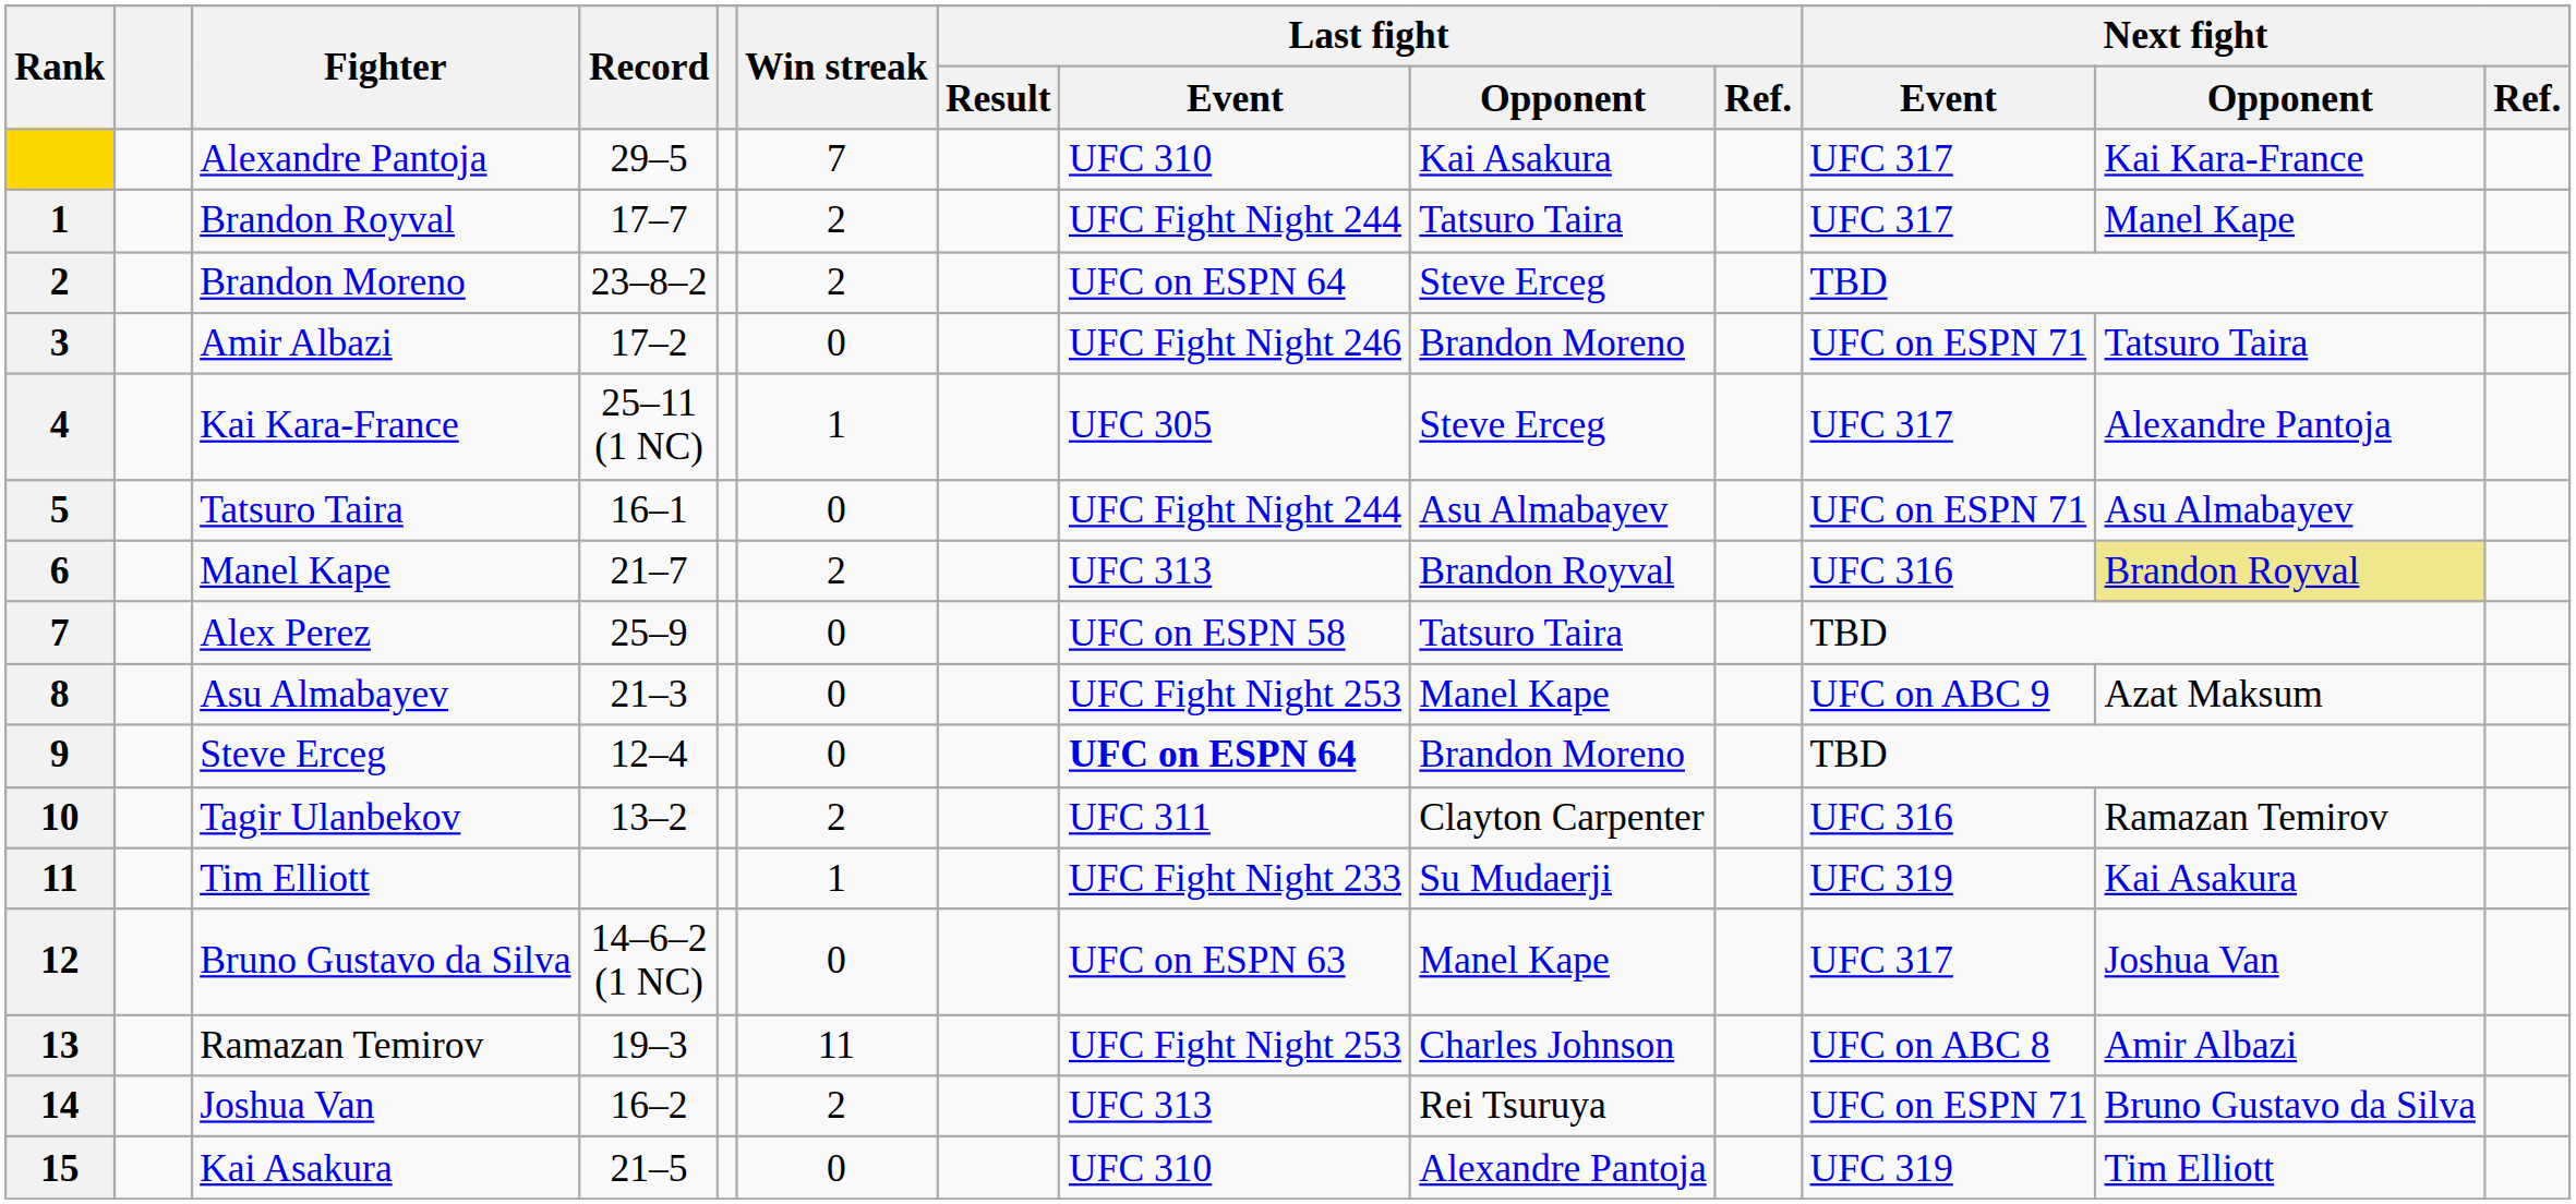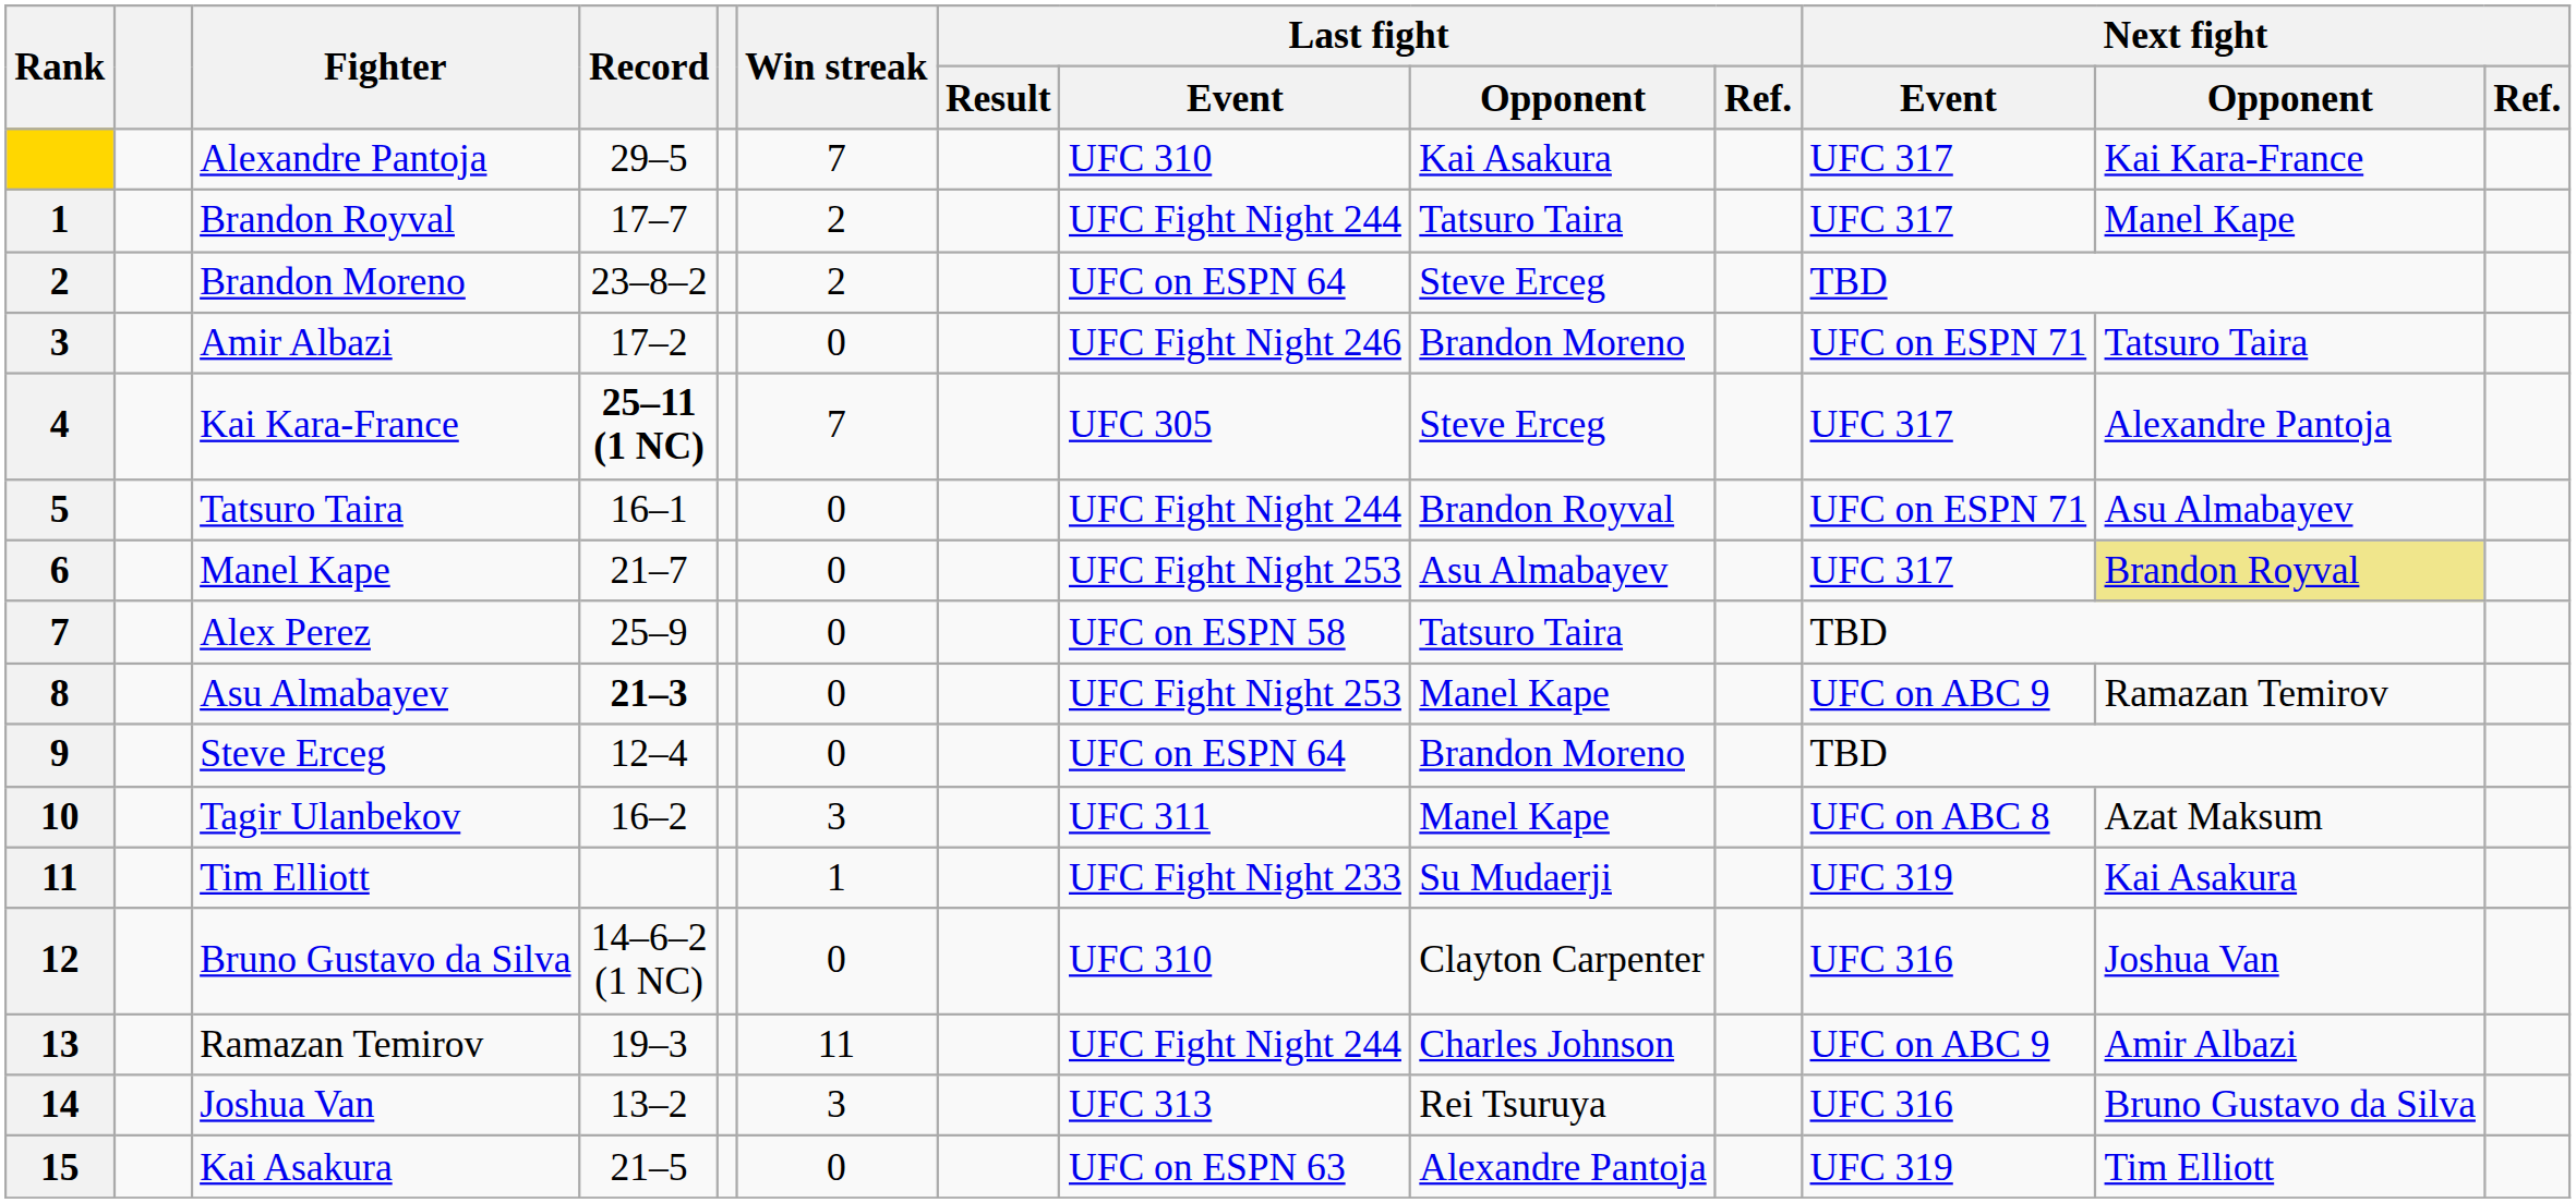 <table class="wikitable">
 <tr>
 <th rowspan=2>Rank</th>
 <th width=3% rowspan=2></th>
 <th rowspan=2>Fighter</th>
 <th rowspan=2>Record</th>
 <th rowspan=2></th>
 <th rowspan=2>Win streak</th>
 <th colspan=4>Last fight</th>
 <th colspan=3>Next fight</th>
 </tr>
 <tr>
 <th>Result</th>
 <th>Event</th>
 <th>Opponent</th>
 <th>Ref.</th>
 <th>Event</th>
 <th>Opponent</th>
 <th>Ref.</th>
 </tr>
 <tr>
 <th style="background:gold"></th>
 <td></td>
 <td><a href='#'>Alexandre Pantoja</a></td>
 <td align=center>29–5</td>
 <td align=center></td>
 <td align=center>7<br></td>
 <td></td>
 <td><a href='#'>UFC 310</a></td>
 <td><a href='#'>Kai Asakura</a></td>
 <td></td>
 <td><a href='#'>UFC 317</a></td>
 <td><a href='#'>Kai Kara-France</a></td>
 <td></td>
 </tr>
 <tr>
 <th>1</th>
 <td></td>
 <td><a href='#'>Brandon Royval</a></td>
 <td align="center">17–7</td>
 <td align="center"></td>
 <td align="center">2</td>
 <td></td>
 <td><a href='#'>UFC Fight Night 244</a></td>
 <td><a href='#'>Tatsuro Taira</a></td>
 <td></td>
 <td><a href='#'>UFC 317</a></td>
 <td><a href='#'>Manel Kape</a></td>
 <td></td>
 </tr>
 <tr>
 <th>2</th>
 <td></td>
 <td><a href='#'>Brandon Moreno</a></td>
 <td align=center>23–8–2</td>
 <td align=center></td>
 <td align=center>2</td>
 <td></td>
 <td><a href='#'>UFC on ESPN 64</a></td>
 <td><a href='#'>Steve Erceg</a></td>
 <td></td>
 <td colspan=2><a href='#'>TBD</a></td>
 <td></td>
 </tr>
 <tr>
 <th>3</th>
 <td></td>
 <td><a href='#'>Amir Albazi</a></td>
 <td align="center">17–2</td>
 <td align="center"></td>
 <td align="center">0</td>
 <td></td>
 <td><a href='#'>UFC Fight Night 246</a></td>
 <td><a href='#'>Brandon Moreno</a></td>
 <td></td>
 <td><a href='#'>UFC on ESPN 71</a></td>
 <td><a href='#'>Tatsuro Taira</a></td>
 <td></td>
 </tr>
 <tr>
 <th>4</th>
 <td></td>
 <td><a href='#'>Kai Kara-France</a></td>
-<td align=center>25–11<br>(1 NC)</td>
+<td align=center><strong>25–11<br>(1 NC)</strong></td>
 <td align=center></td>
-<td align=center>1</td>
+<td align=center>7</td>
 <td></td>
 <td><a href='#'>UFC 305</a></td>
 <td><a href='#'>Steve Erceg</a></td>
 <td></td>
 <td><a href='#'>UFC 317</a></td>
 <td><a href='#'>Alexandre Pantoja</a></td>
 <td></td>
 </tr>
 <tr>
 <th>5</th>
 <td></td>
 <td><a href='#'>Tatsuro Taira</a></td>
 <td align=center>16–1</td>
 <td align=center></td>
 <td align=center>0</td>
 <td></td>
 <td><a href='#'>UFC Fight Night 244</a></td>
-<td><a href='#'>Asu Almabayev</a></td>
+<td><a href='#'>Brandon Royval</a></td>
 <td></td>
 <td><a href='#'>UFC on ESPN 71</a></td>
 <td><a href='#'>Asu Almabayev</a></td>
 <td></td>
 </tr>
 <tr>
 <th>6</th>
 <td></td>
 <td><a href='#'>Manel Kape</a></td>
 <td align=center>21–7</td>
 <td align=center></td>
-<td align=center>2</td>
+<td align=center>0</td>
 <td></td>
-<td><a href='#'>UFC 313</a></td>
-<td><a href='#'>Brandon Royval</a></td>
+<td><a href='#'>UFC Fight Night 253</a></td>
+<td><a href='#'>Asu Almabayev</a></td>
 <td></td>
-<td><a href='#'>UFC 316</a></td>
+<td><a href='#'>UFC 317</a></td>
 <td style="background: khaki;"><a href='#'>Brandon Royval</a></td>
 <td></td>
 </tr>
 <tr>
 <th>7</th>
 <td></td>
 <td><a href='#'>Alex Perez</a></td>
 <td align=center>25–9</td>
 <td align=center></td>
 <td align=center>0</td>
 <td></td>
 <td><a href='#'>UFC on ESPN 58</a></td>
 <td><a href='#'>Tatsuro Taira</a></td>
 <td></td>
 <td colspan=2>TBD</td>
 <td></td>
 </tr>
 <tr>
 <th>8</th>
 <td></td>
 <td><a href='#'>Asu Almabayev</a></td>
-<td align=center>21–3</td>
+<td align=center><strong>21–3</strong></td>
 <td align=center></td>
 <td align=center>0</td>
 <td></td>
 <td><a href='#'>UFC Fight Night 253</a></td>
 <td><a href='#'>Manel Kape</a></td>
 <td></td>
 <td><a href='#'>UFC on ABC 9</a></td>
-<td>Azat Maksum</td>
+<td>Ramazan Temirov</td>
 <td></td>
 </tr>
 <tr>
 <th>9</th>
 <td></td>
 <td><a href='#'>Steve Erceg</a></td>
 <td align=center>12–4</td>
 <td align=center></td>
 <td align=center>0</td>
 <td></td>
-<td><strong><a href='#'>UFC on ESPN 64</a></strong></td>
+<td><a href='#'>UFC on ESPN 64</a></td>
 <td><a href='#'>Brandon Moreno</a></td>
 <td></td>
 <td colspan=2>TBD</td>
 <td></td>
 </tr>
 <tr>
 <th>10</th>
 <td></td>
 <td><a href='#'>Tagir Ulanbekov</a></td>
-<td align=center>13–2</td>
+<td align=center>16–2</td>
 <td align=center></td>
-<td align=center>2</td>
+<td align=center>3</td>
 <td></td>
 <td><a href='#'>UFC 311</a></td>
-<td>Clayton Carpenter</td>
+<td><a href='#'>Manel Kape</a></td>
 <td></td>
-<td><a href='#'>UFC 316</a></td>
-<td>Ramazan Temirov</td>
+<td><a href='#'>UFC on ABC 8</a></td>
+<td>Azat Maksum</td>
 <td></td>
 </tr>
 <tr>
 <th>11</th>
 <td></td>
 <td><a href='#'>Tim Elliott</a></td>
 <td align=center></td>
 <td align=center></td>
 <td align=center>1</td>
 <td></td>
 <td><a href='#'>UFC Fight Night 233</a></td>
 <td><a href='#'>Su Mudaerji</a></td>
 <td></td>
 <td><a href='#'>UFC 319</a></td>
 <td><a href='#'>Kai Asakura</a></td>
 <td></td>
 </tr>
 <tr>
 <th>12</th>
 <td></td>
 <td><a href='#'>Bruno Gustavo da Silva</a></td>
 <td align=center>14–6–2<br>(1 NC)</td>
 <td align=center></td>
 <td align=center>0</td>
 <td></td>
-<td><a href='#'>UFC on ESPN 63</a></td>
-<td><a href='#'>Manel Kape</a></td>
+<td><a href='#'>UFC 310</a></td>
+<td>Clayton Carpenter</td>
 <td></td>
-<td><a href='#'>UFC 317</a></td>
+<td><a href='#'>UFC 316</a></td>
 <td><a href='#'>Joshua Van</a></td>
 <td></td>
 </tr>
 <tr>
 <th>13</th>
 <td></td>
 <td>Ramazan Temirov</td>
 <td align=center>19–3</td>
 <td align=center></td>
 <td align=center>11</td>
 <td></td>
-<td><a href='#'>UFC Fight Night 253</a></td>
+<td><a href='#'>UFC Fight Night 244</a></td>
 <td><a href='#'>Charles Johnson</a></td>
 <td></td>
-<td><a href='#'>UFC on ABC 8</a></td>
+<td><a href='#'>UFC on ABC 9</a></td>
 <td><a href='#'>Amir Albazi</a></td>
 <td></td>
 </tr>
 <tr>
 <th>14</th>
 <td></td>
 <td><a href='#'>Joshua Van</a></td>
-<td align=center>16–2</td>
+<td align=center>13–2</td>
 <td align=center></td>
-<td align=center>2</td>
+<td align=center>3</td>
 <td></td>
 <td><a href='#'>UFC 313</a></td>
 <td>Rei Tsuruya</td>
 <td></td>
-<td><a href='#'>UFC on ESPN 71</a></td>
+<td><a href='#'>UFC 316</a></td>
 <td><a href='#'>Bruno Gustavo da Silva</a></td>
 <td></td>
 </tr>
 <tr>
 <th>15</th>
 <td></td>
 <td><a href='#'>Kai Asakura</a></td>
 <td align=center>21–5</td>
 <td align=center></td>
 <td align=center>0</td>
 <td></td>
-<td><a href='#'>UFC 310</a></td>
+<td><a href='#'>UFC on ESPN 63</a></td>
 <td><a href='#'>Alexandre Pantoja</a></td>
 <td></td>
 <td><a href='#'>UFC 319</a></td>
 <td><a href='#'>Tim Elliott</a></td>
 <td></td>
 </tr>
 <tr>
 </tr>
 </table>
